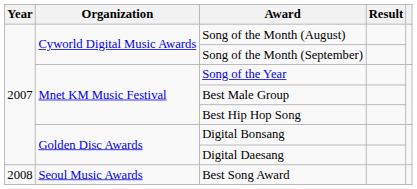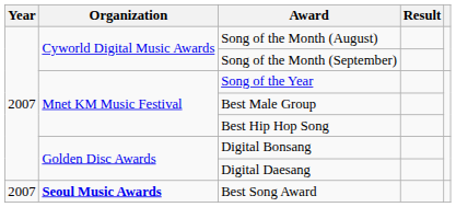 <table class="wikitable plainrowheaders">
 <tr>
 <th scope="col">Year</th>
 <th scope="col">Organization</th>
 <th scope="col">Award</th>
 <th scope="col">Result</th>
 <th class="unsortable"></th>
 </tr>
 <tr>
 <td rowspan="7">2007</td>
 <td rowspan=2><a href='#'>Cyworld Digital Music Awards</a></td>
 <td>Song of the Month (August)</td>
 <td></td>
 <td align="center" rowspan=2></td>
 </tr>
 <tr>
 <td>Song of the Month (September)</td>
 <td></td>
 </tr>
 <tr>
 <td rowspan=3><a href='#'>Mnet KM Music Festival</a></td>
 <td><a href='#'>Song of the Year</a></td>
 <td></td>
 <td align="center" rowspan=3></td>
 </tr>
 <tr>
 <td>Best Male Group</td>
 <td></td>
 </tr>
 <tr>
 <td>Best Hip Hop Song</td>
 <td></td>
 </tr>
 <tr>
 <td rowspan="2"><a href='#'>Golden Disc Awards</a></td>
 <td>Digital Bonsang</td>
 <td></td>
 <td align="center" rowspan="2"></td>
 </tr>
 <tr>
 <td>Digital Daesang</td>
 <td></td>
 </tr>
 <tr>
-<td>2008</td>
-<td><a href='#'>Seoul Music Awards</a></td>
+<td>2007</td>
+<td><strong><a href='#'>Seoul Music Awards</a></strong></td>
 <td>Best Song Award</td>
 <td></td>
 <td align="center"></td>
 </tr>
 </table>
